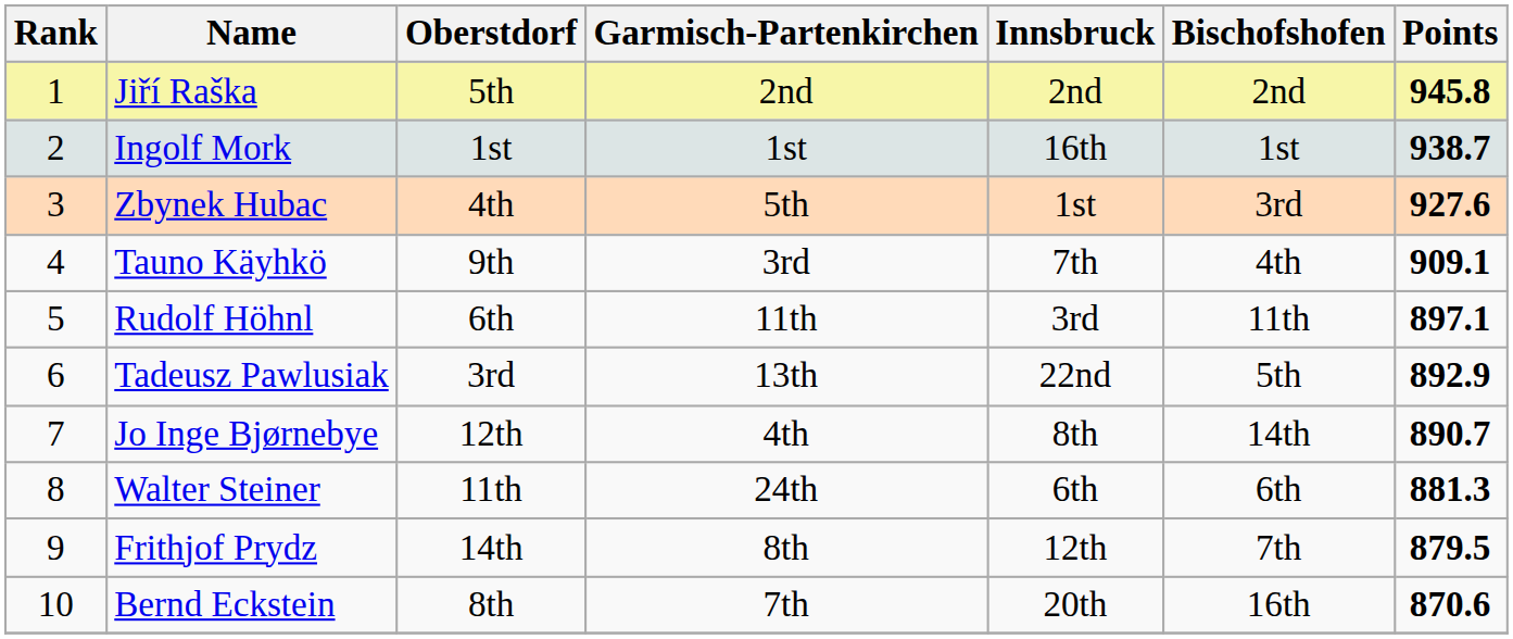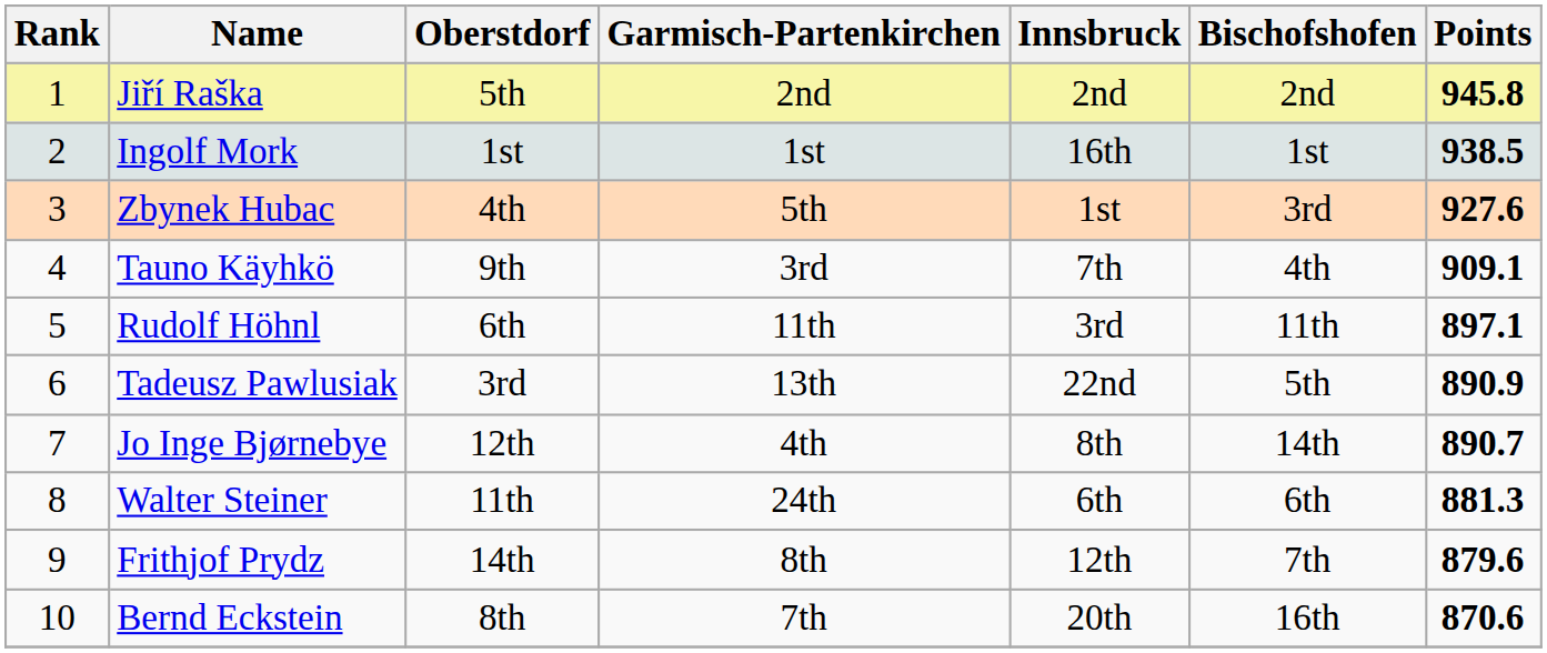 <table class="wikitable sortable">
 <tr>
 <th align=Center>Rank</th>
 <th>Name</th>
 <th>Oberstdorf</th>
 <th>Garmisch-Partenkirchen</th>
 <th>Innsbruck</th>
 <th>Bischofshofen</th>
 <th>Points</th>
 </tr>
 <tr style="background:#F7F6A8">
 <td align=center>1</td>
 <td> <a href='#'>Jiří Raška</a></td>
 <td align=center>5th</td>
 <td align=center>2nd</td>
 <td align=center>2nd</td>
 <td align=center>2nd</td>
 <td align=center><strong>945.8</strong></td>
 </tr>
 <tr style="background: #DCE5E5;">
 <td align=center>2</td>
 <td> <a href='#'>Ingolf Mork</a></td>
 <td align=center>1st</td>
 <td align=center>1st</td>
 <td align=center>16th</td>
 <td align=center>1st</td>
-<td align=center><strong>938.7</strong></td>
+<td align=center><strong>938.5</strong></td>
 </tr>
 <tr style="background: #FFDAB9;">
 <td align=center>3</td>
 <td> <a href='#'>Zbynek Hubac</a></td>
 <td align=center>4th</td>
 <td align=center>5th</td>
 <td align=center>1st</td>
 <td align=center>3rd</td>
 <td align=center><strong>927.6</strong></td>
 </tr>
 <tr>
 <td align=center>4</td>
 <td> <a href='#'>Tauno Käyhkö</a></td>
 <td align=center>9th</td>
 <td align=center>3rd</td>
 <td align=center>7th</td>
 <td align=center>4th</td>
 <td align=center><strong>909.1</strong></td>
 </tr>
 <tr>
 <td align=center>5</td>
 <td> <a href='#'>Rudolf Höhnl</a></td>
 <td align=center>6th</td>
 <td align=center>11th</td>
 <td align=center>3rd</td>
 <td align=center>11th</td>
 <td align=center><strong>897.1</strong></td>
 </tr>
 <tr>
 <td align=center>6</td>
 <td> <a href='#'>Tadeusz Pawlusiak</a></td>
 <td align=center>3rd</td>
 <td align=center>13th</td>
 <td align=center>22nd</td>
 <td align=center>5th</td>
-<td align=center><strong>892.9</strong></td>
+<td align=center><strong>890.9</strong></td>
 </tr>
 <tr>
 <td align=center>7</td>
 <td> <a href='#'>Jo Inge Bjørnebye</a></td>
 <td align=center>12th</td>
 <td align=center>4th</td>
 <td align=center>8th</td>
 <td align=center>14th</td>
 <td align=center><strong>890.7</strong></td>
 </tr>
 <tr>
 <td align=center>8</td>
 <td> <a href='#'>Walter Steiner</a></td>
 <td align=center>11th</td>
 <td align=center>24th</td>
 <td align=center>6th</td>
 <td align=center>6th</td>
 <td align=center><strong>881.3</strong></td>
 </tr>
 <tr>
 <td align=center>9</td>
 <td> <a href='#'>Frithjof Prydz</a></td>
 <td align=center>14th</td>
 <td align=center>8th</td>
 <td align=center>12th</td>
 <td align=center>7th</td>
-<td align=center><strong>879.5</strong></td>
+<td align=center><strong>879.6</strong></td>
 </tr>
 <tr>
 <td align=center>10</td>
 <td> <a href='#'>Bernd Eckstein</a></td>
 <td align=center>8th</td>
 <td align=center>7th</td>
 <td align=center>20th</td>
 <td align=center>16th</td>
 <td align=center><strong>870.6</strong></td>
 </tr>
 <tr>
 </tr>
 </table>
